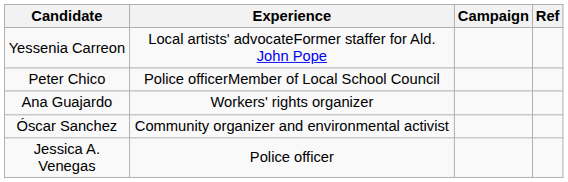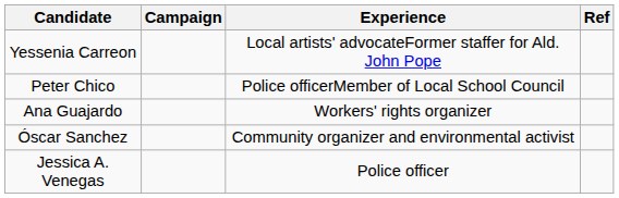 <table class="wikitable" style="text-align:center">
 <tr>
 <th>Candidate</th>
+<th>Campaign</th>
 <th>Experience</th>
-<th>Campaign</th>
 <th>Ref</th>
 </tr>
 <tr>
 <td>Yessenia Carreon</td>
+<td></td>
 <td>Local artists' advocateFormer staffer for Ald. <a href='#'>John Pope</a></td>
-<td></td>
 <td></td>
 </tr>
 <tr>
 <td>Peter Chico</td>
+<td></td>
 <td>Police officerMember of Local School Council</td>
-<td></td>
 <td></td>
 </tr>
 <tr>
 <td>Ana Guajardo</td>
+<td></td>
 <td>Workers' rights organizer</td>
-<td></td>
 <td></td>
 </tr>
 <tr>
 <td>Óscar Sanchez</td>
+<td></td>
 <td>Community organizer and environmental activist</td>
-<td></td>
 <td></td>
 </tr>
 <tr>
 <td>Jessica A. Venegas</td>
+<td></td>
 <td>Police officer</td>
-<td></td>
 <td></td>
 </tr>
 </table>
